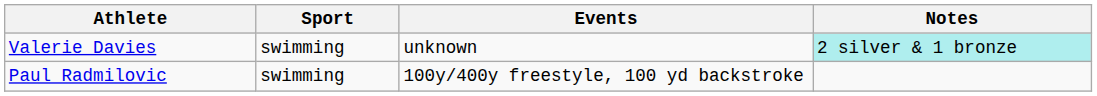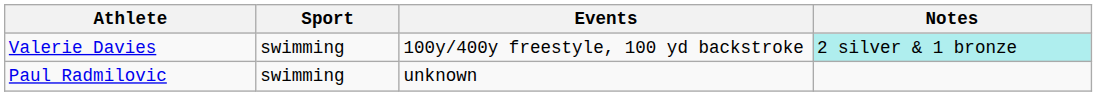 <table class="wikitable">
 <tr>
 <th width=180>Athlete</th>
 <th width=100>Sport</th>
 <th width=300>Events</th>
 <th width=200>Notes</th>
 </tr>
 <tr>
 <td><a href='#'>Valerie Davies</a></td>
 <td>swimming</td>
-<td>unknown</td>
+<td>100y/400y freestyle, 100 yd backstroke</td>
 <td style="background: paleturquoise;">2 silver & 1 bronze</td>
 </tr>
 <tr>
 <td><a href='#'>Paul Radmilovic</a></td>
 <td>swimming</td>
-<td>100y/400y freestyle, 100 yd backstroke</td>
+<td>unknown</td>
 <td></td>
 </tr>
 </table>
